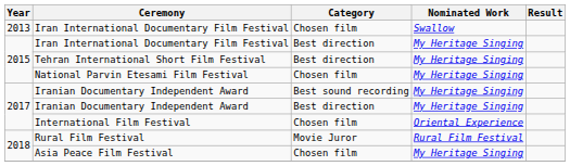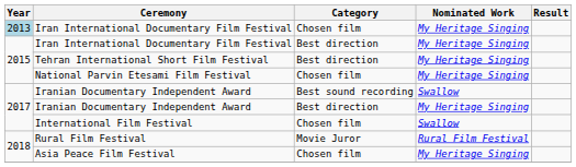 <table class="wikitable sortable">
 <tr>
 <th align="left">Year</th>
 <th align="left">Ceremony</th>
 <th align="left">Category</th>
 <th align="left">Nominated Work</th>
 <th align="left">Result</th>
 </tr>
 <tr>
-<td rowspan="1">2013</td>
+<td rowspan="1" style="background: lightblue;">2013</td>
 <td>Iran International Documentary Film Festival</td>
 <td>Chosen film</td>
-<td rowspan="1"><em><a href='#'>Swallow</a></em></td>
+<td rowspan="1"><em><a href='#'>My Heritage Singing</a></em></td>
 <td></td>
 </tr>
 <tr>
 <td rowspan="3">2015</td>
 <td>Iran International Documentary Film Festival</td>
 <td>Best direction</td>
 <td rowspan="1"><em><a href='#'>My Heritage Singing</a></em></td>
 <td></td>
 </tr>
 <tr>
 <td>Tehran International Short Film Festival</td>
 <td>Best direction</td>
 <td rowspan="1"><em><a href='#'>My Heritage Singing</a></em></td>
 <td></td>
 </tr>
 <tr>
 <td>National Parvin Etesami Film Festival</td>
 <td>Chosen film</td>
 <td rowspan="1"><em><a href='#'>My Heritage Singing</a></em></td>
 <td></td>
 </tr>
 <tr>
 <td rowspan="3">2017</td>
 <td>Iranian Documentary Independent Award</td>
 <td>Best sound recording</td>
-<td rowspan="1"><em><a href='#'>My Heritage Singing</a></em></td>
+<td rowspan="1"><em><a href='#'>Swallow</a></em></td>
 <td></td>
 </tr>
 <tr>
 <td>Iranian Documentary Independent Award</td>
 <td>Best direction</td>
 <td rowspan="1"><em><a href='#'>My Heritage Singing</a></em></td>
 <td></td>
 </tr>
 <tr>
 <td>International Film Festival</td>
 <td>Chosen film</td>
-<td rowspan="1"><em><a href='#'>Oriental Experience</a></em></td>
+<td rowspan="1"><em><a href='#'>Swallow</a></em></td>
 <td></td>
 </tr>
 <tr>
 <td rowspan="2">2018</td>
 <td>Rural Film Festival</td>
 <td>Movie Juror</td>
 <td rowspan="1"><em><a href='#'>Rural Film Festival</a></em></td>
 <td></td>
 </tr>
 <tr>
 <td>Asia Peace Film Festival</td>
 <td>Chosen film</td>
 <td rowspan="1"><em><a href='#'>My Heritage Singing</a></em></td>
 <td></td>
 </tr>
 <tr>
 </tr>
 </table>
